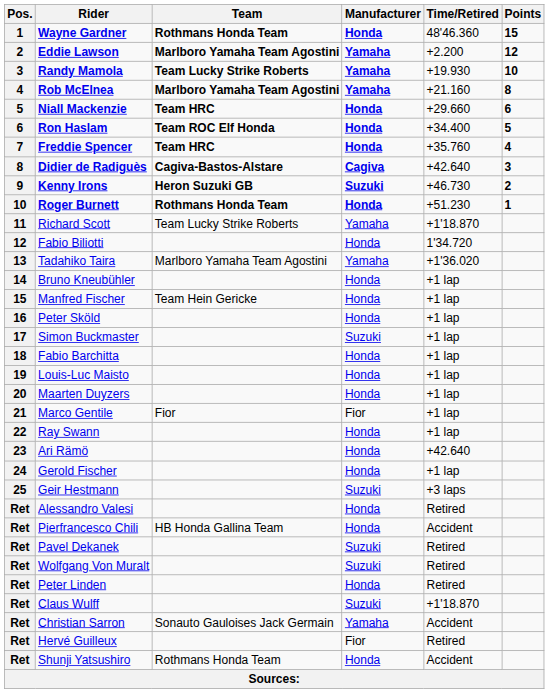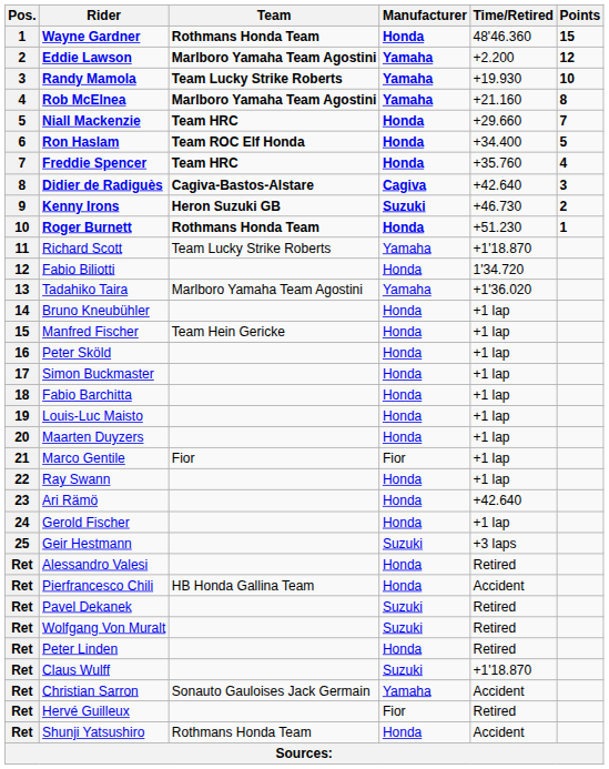 <table class="wikitable" style="font-size: 95%;">
 <tr>
 <th>Pos.</th>
 <th>Rider</th>
 <th>Team</th>
 <th>Manufacturer</th>
 <th>Time/Retired</th>
 <th>Points</th>
 </tr>
 <tr>
 <th>1</th>
 <td> <strong><a href='#'>Wayne Gardner</a></strong></td>
 <td><strong>Rothmans Honda Team</strong></td>
 <td><strong><a href='#'>Honda</a></strong></td>
 <td>48'46.360</td>
 <td><strong>15</strong></td>
 </tr>
 <tr>
 <th>2</th>
 <td> <strong><a href='#'>Eddie Lawson</a></strong></td>
 <td><strong>Marlboro Yamaha Team Agostini</strong></td>
 <td><strong><a href='#'>Yamaha</a></strong></td>
 <td>+2.200</td>
 <td><strong>12</strong></td>
 </tr>
 <tr>
 <th>3</th>
 <td> <strong><a href='#'>Randy Mamola</a></strong></td>
 <td><strong>Team Lucky Strike Roberts</strong></td>
 <td><strong><a href='#'>Yamaha</a></strong></td>
 <td>+19.930</td>
 <td><strong>10</strong></td>
 </tr>
 <tr>
 <th>4</th>
 <td> <strong><a href='#'>Rob McElnea</a></strong></td>
 <td><strong>Marlboro Yamaha Team Agostini</strong></td>
 <td><strong><a href='#'>Yamaha</a></strong></td>
 <td>+21.160</td>
 <td><strong>8</strong></td>
 </tr>
 <tr>
 <th>5</th>
 <td> <strong><a href='#'>Niall Mackenzie</a></strong></td>
 <td><strong>Team HRC</strong></td>
 <td><strong><a href='#'>Honda</a></strong></td>
 <td>+29.660</td>
-<td><strong>6</strong></td>
+<td><strong>7</strong></td>
 </tr>
 <tr>
 <th>6</th>
 <td> <strong><a href='#'>Ron Haslam</a></strong></td>
 <td><strong>Team ROC Elf Honda</strong></td>
 <td><strong><a href='#'>Honda</a></strong></td>
 <td>+34.400</td>
 <td><strong>5</strong></td>
 </tr>
 <tr>
 <th>7</th>
 <td> <strong><a href='#'>Freddie Spencer</a></strong></td>
 <td><strong>Team HRC</strong></td>
 <td><strong><a href='#'>Honda</a></strong></td>
 <td>+35.760</td>
 <td><strong>4</strong></td>
 </tr>
 <tr>
 <th>8</th>
 <td> <strong><a href='#'>Didier de Radiguès</a></strong></td>
 <td><strong>Cagiva-Bastos-Alstare</strong></td>
 <td><strong><a href='#'>Cagiva</a></strong></td>
 <td>+42.640</td>
 <td><strong>3</strong></td>
 </tr>
 <tr>
 <th>9</th>
 <td> <strong><a href='#'>Kenny Irons</a></strong></td>
 <td><strong>Heron Suzuki GB</strong></td>
 <td><strong><a href='#'>Suzuki</a></strong></td>
 <td>+46.730</td>
 <td><strong>2</strong></td>
 </tr>
 <tr>
 <th>10</th>
 <td> <strong><a href='#'>Roger Burnett</a></strong></td>
 <td><strong>Rothmans Honda Team</strong></td>
 <td><strong><a href='#'>Honda</a></strong></td>
 <td>+51.230</td>
 <td><strong>1</strong></td>
 </tr>
 <tr>
 <th>11</th>
 <td> <a href='#'>Richard Scott</a></td>
 <td>Team Lucky Strike Roberts</td>
 <td><a href='#'>Yamaha</a></td>
 <td>+1'18.870</td>
 <td></td>
 </tr>
 <tr>
 <th>12</th>
 <td> <a href='#'>Fabio Biliotti</a></td>
 <td></td>
 <td><a href='#'>Honda</a></td>
 <td>1'34.720</td>
 <td></td>
 </tr>
 <tr>
 <th>13</th>
 <td> <a href='#'>Tadahiko Taira</a></td>
 <td>Marlboro Yamaha Team Agostini</td>
 <td><a href='#'>Yamaha</a></td>
 <td>+1'36.020</td>
 <td></td>
 </tr>
 <tr>
 <th>14</th>
 <td> <a href='#'>Bruno Kneubühler</a></td>
 <td></td>
 <td><a href='#'>Honda</a></td>
 <td>+1 lap</td>
 <td></td>
 </tr>
 <tr>
 <th>15</th>
 <td> <a href='#'>Manfred Fischer</a></td>
 <td>Team Hein Gericke</td>
 <td><a href='#'>Honda</a></td>
 <td>+1 lap</td>
 <td></td>
 </tr>
 <tr>
 <th>16</th>
 <td> <a href='#'>Peter Sköld</a></td>
 <td></td>
 <td><a href='#'>Honda</a></td>
 <td>+1 lap</td>
 <td></td>
 </tr>
 <tr>
 <th>17</th>
 <td> <a href='#'>Simon Buckmaster</a></td>
 <td></td>
-<td><a href='#'>Suzuki</a></td>
+<td><a href='#'>Honda</a></td>
 <td>+1 lap</td>
 <td></td>
 </tr>
 <tr>
 <th>18</th>
 <td> <a href='#'>Fabio Barchitta</a></td>
 <td></td>
 <td><a href='#'>Honda</a></td>
 <td>+1 lap</td>
 <td></td>
 </tr>
 <tr>
 <th>19</th>
 <td> <a href='#'>Louis-Luc Maisto</a></td>
 <td></td>
 <td><a href='#'>Honda</a></td>
 <td>+1 lap</td>
 <td></td>
 </tr>
 <tr>
 <th>20</th>
 <td> <a href='#'>Maarten Duyzers</a></td>
 <td></td>
 <td><a href='#'>Honda</a></td>
 <td>+1 lap</td>
 <td></td>
 </tr>
 <tr>
 <th>21</th>
 <td> <a href='#'>Marco Gentile</a></td>
 <td>Fior</td>
 <td>Fior</td>
 <td>+1 lap</td>
 <td></td>
 </tr>
 <tr>
 <th>22</th>
 <td> <a href='#'>Ray Swann</a></td>
 <td></td>
 <td><a href='#'>Honda</a></td>
 <td>+1 lap</td>
 <td></td>
 </tr>
 <tr>
 <th>23</th>
 <td> <a href='#'>Ari Rämö</a></td>
 <td></td>
 <td><a href='#'>Honda</a></td>
 <td>+42.640</td>
 <td></td>
 </tr>
 <tr>
 <th>24</th>
 <td> <a href='#'>Gerold Fischer</a></td>
 <td></td>
 <td><a href='#'>Honda</a></td>
 <td>+1 lap</td>
 <td></td>
 </tr>
 <tr>
 <th>25</th>
 <td> <a href='#'>Geir Hestmann</a></td>
 <td></td>
 <td><a href='#'>Suzuki</a></td>
 <td>+3 laps</td>
 <td></td>
 </tr>
 <tr>
 <th>Ret</th>
 <td> <a href='#'>Alessandro Valesi</a></td>
 <td></td>
 <td><a href='#'>Honda</a></td>
 <td>Retired</td>
 <td></td>
 </tr>
 <tr>
 <th>Ret</th>
 <td> <a href='#'>Pierfrancesco Chili</a></td>
 <td>HB Honda Gallina Team</td>
 <td><a href='#'>Honda</a></td>
 <td>Accident</td>
 <td></td>
 </tr>
 <tr>
 <th>Ret</th>
 <td> <a href='#'>Pavel Dekanek</a></td>
 <td></td>
 <td><a href='#'>Suzuki</a></td>
 <td>Retired</td>
 <td></td>
 </tr>
 <tr>
 <th>Ret</th>
 <td> <a href='#'>Wolfgang Von Muralt</a></td>
 <td></td>
 <td><a href='#'>Suzuki</a></td>
 <td>Retired</td>
 <td></td>
 </tr>
 <tr>
 <th>Ret</th>
 <td> <a href='#'>Peter Linden</a></td>
 <td></td>
 <td><a href='#'>Honda</a></td>
 <td>Retired</td>
 <td></td>
 </tr>
 <tr>
 <th>Ret</th>
 <td> <a href='#'>Claus Wulff</a></td>
 <td></td>
 <td><a href='#'>Suzuki</a></td>
 <td>+1'18.870</td>
 <td></td>
 </tr>
 <tr>
 <th>Ret</th>
 <td> <a href='#'>Christian Sarron</a></td>
 <td>Sonauto Gauloises Jack Germain</td>
 <td><a href='#'>Yamaha</a></td>
 <td>Accident</td>
 <td></td>
 </tr>
 <tr>
 <th>Ret</th>
 <td> <a href='#'>Hervé Guilleux</a></td>
 <td></td>
 <td>Fior</td>
 <td>Retired</td>
 <td></td>
 </tr>
 <tr>
 <th>Ret</th>
 <td> <a href='#'>Shunji Yatsushiro</a></td>
 <td>Rothmans Honda Team</td>
 <td><a href='#'>Honda</a></td>
 <td>Accident</td>
 <td></td>
 </tr>
 <tr>
 <th colspan=8>Sources: </th>
 </tr>
 </table>
